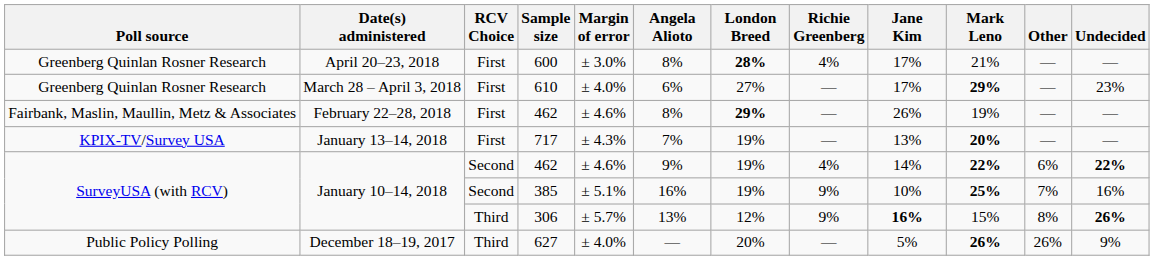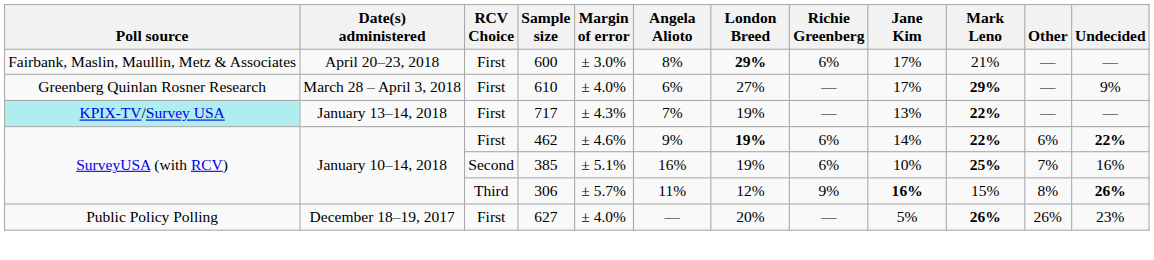 <table class="wikitable" style="text-align:center;font-size:89%">
 <tr valign= bottom>
 <th>Poll source</th>
 <th>Date(s)<br>administered</th>
 <th>RCV<br>Choice</th>
 <th>Sample<br>size</th>
 <th>Margin<br>of error</th>
 <th style="width:65px">Angela<br>Alioto</th>
 <th style="width:65px">London<br>Breed</th>
 <th style="width:65px">Richie<br>Greenberg</th>
 <th style="width:65px">Jane<br>Kim</th>
 <th style="width:65px">Mark<br>Leno</th>
 <th>Other</th>
 <th>Undecided</th>
 </tr>
 <tr>
-<td>Greenberg Quinlan Rosner Research</td>
+<td>Fairbank, Maslin, Maullin, Metz & Associates</td>
 <td>April 20–23, 2018</td>
 <td>First</td>
 <td>600</td>
 <td>± 3.0%</td>
 <td>8%</td>
-<td><strong>28%</strong></td>
-<td>4%</td>
+<td><strong>29%</strong></td>
+<td>6%</td>
 <td>17%</td>
 <td>21%</td>
 <td>—</td>
 <td>—</td>
 </tr>
 <tr>
 <td>Greenberg Quinlan Rosner Research</td>
 <td>March 28 – April 3, 2018</td>
 <td>First</td>
 <td>610</td>
 <td>± 4.0%</td>
 <td>6%</td>
 <td>27%</td>
 <td>—</td>
 <td>17%</td>
 <td><strong>29%</strong></td>
 <td>—</td>
-<td>23%</td>
+<td>9%</td>
 </tr>
 <tr>
-<td>Fairbank, Maslin, Maullin, Metz & Associates</td>
-<td>February 22–28, 2018</td>
-<td>First</td>
-<td>462</td>
-<td>± 4.6%</td>
-<td>8%</td>
-<td><strong>29%</strong></td>
-<td>—</td>
-<td>26%</td>
-<td>19%</td>
-<td>—</td>
-<td>—</td>
-</tr>
-<tr>
-<td><a href='#'>KPIX-TV</a>/<a href='#'>Survey USA</a></td>
+<td style="background: paleturquoise;"><a href='#'>KPIX-TV</a>/<a href='#'>Survey USA</a></td>
 <td>January 13–14, 2018</td>
 <td>First</td>
 <td>717</td>
 <td>± 4.3%</td>
 <td>7%</td>
 <td>19%</td>
 <td>—</td>
 <td>13%</td>
-<td><strong>20%</strong></td>
+<td><strong>22%</strong></td>
 <td>—</td>
 <td>—</td>
 </tr>
 <tr>
 <td rowspan=3><a href='#'>SurveyUSA</a> (with <a href='#'>RCV</a>)</td>
 <td rowspan=3>January 10–14, 2018</td>
-<td>Second</td>
+<td>First</td>
 <td>462</td>
 <td>± 4.6%</td>
 <td>9%</td>
-<td>19%</td>
-<td>4%</td>
+<td><strong>19%</strong></td>
+<td>6%</td>
 <td>14%</td>
 <td><strong>22%</strong></td>
 <td>6%</td>
 <td><strong>22%</strong></td>
 </tr>
 <tr>
 <td>Second</td>
 <td>385</td>
 <td>± 5.1%</td>
 <td>16%</td>
 <td>19%</td>
-<td>9%</td>
+<td>6%</td>
 <td>10%</td>
 <td><strong>25%</strong></td>
 <td>7%</td>
 <td>16%</td>
 </tr>
 <tr>
 <td>Third</td>
 <td>306</td>
 <td>± 5.7%</td>
-<td>13%</td>
+<td>11%</td>
 <td>12%</td>
 <td>9%</td>
 <td><strong>16%</strong></td>
 <td>15%</td>
 <td>8%</td>
 <td><strong>26%</strong></td>
 </tr>
 <tr>
 <td>Public Policy Polling</td>
 <td>December 18–19, 2017</td>
-<td>Third</td>
+<td>First</td>
 <td>627</td>
 <td>± 4.0%</td>
 <td>—</td>
 <td>20%</td>
 <td>—</td>
 <td>5%</td>
 <td><strong>26%</strong></td>
 <td>26%</td>
-<td>9%</td>
+<td>23%</td>
 </tr>
 </table>
